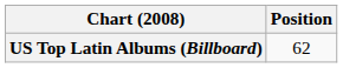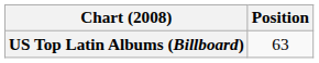 <table class="wikitable plainrowheaders" style="text-align:center">
 <tr>
 <th scope="col">Chart (2008)</th>
 <th scope="col">Position</th>
 </tr>
 <tr>
 <th scope="row">US Top Latin Albums (<em>Billboard</em>)</th>
-<td>62</td>
+<td>63</td>
 </tr>
 </table>
